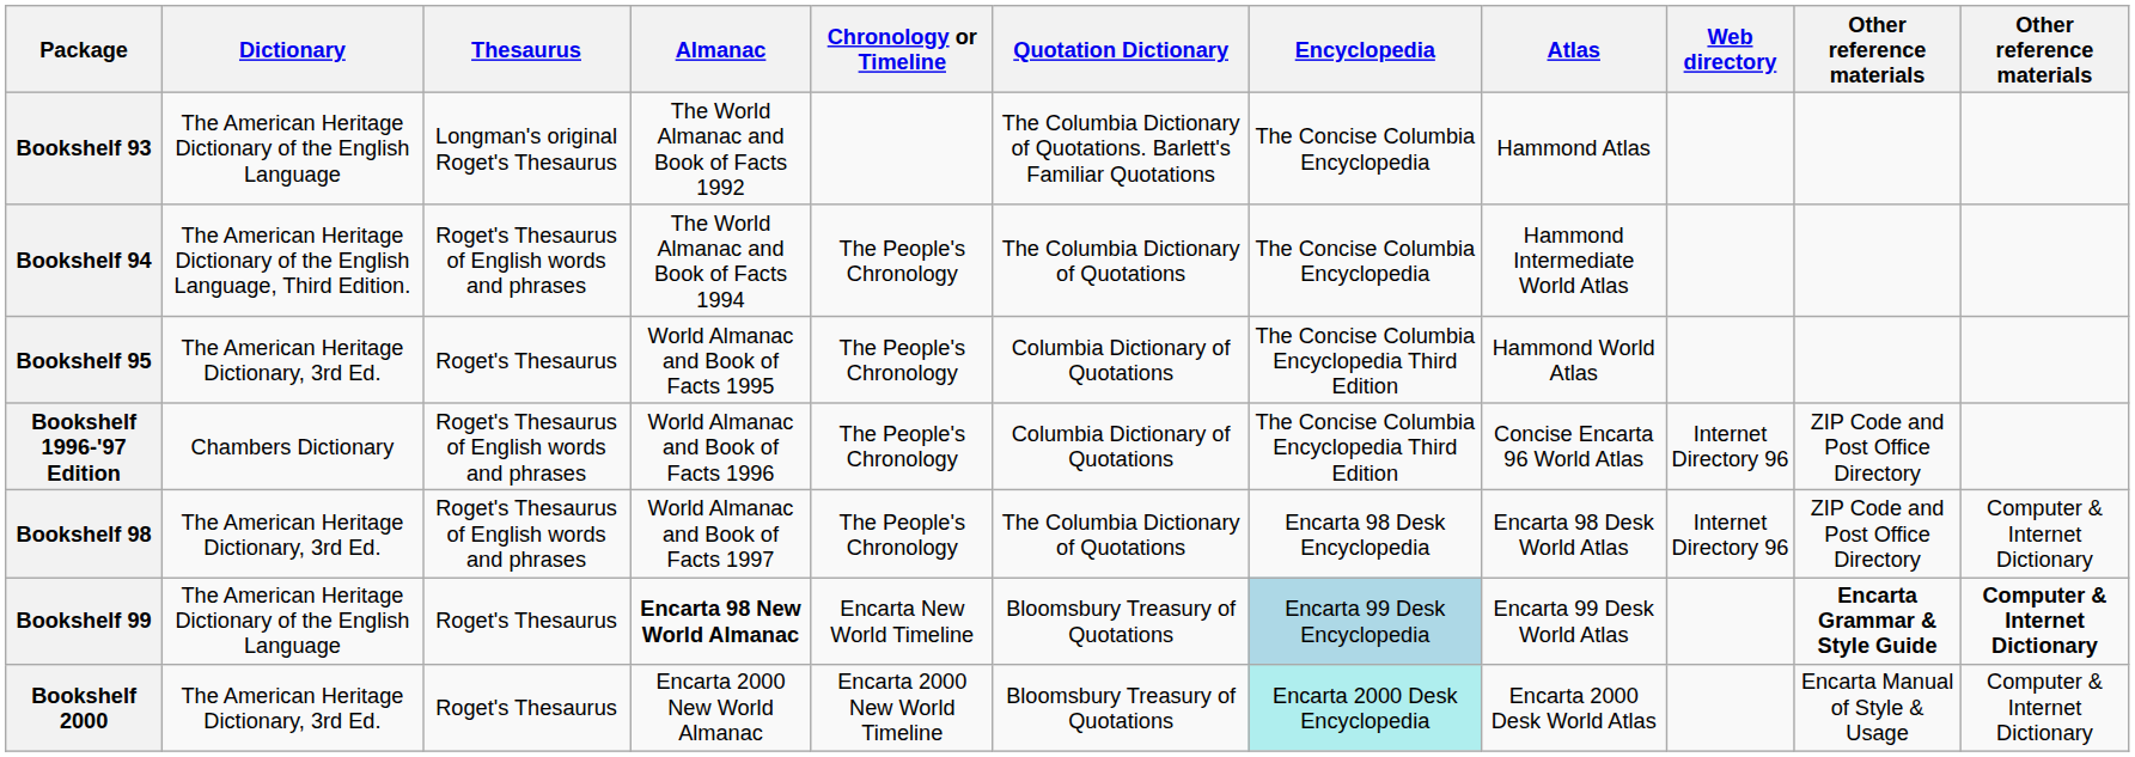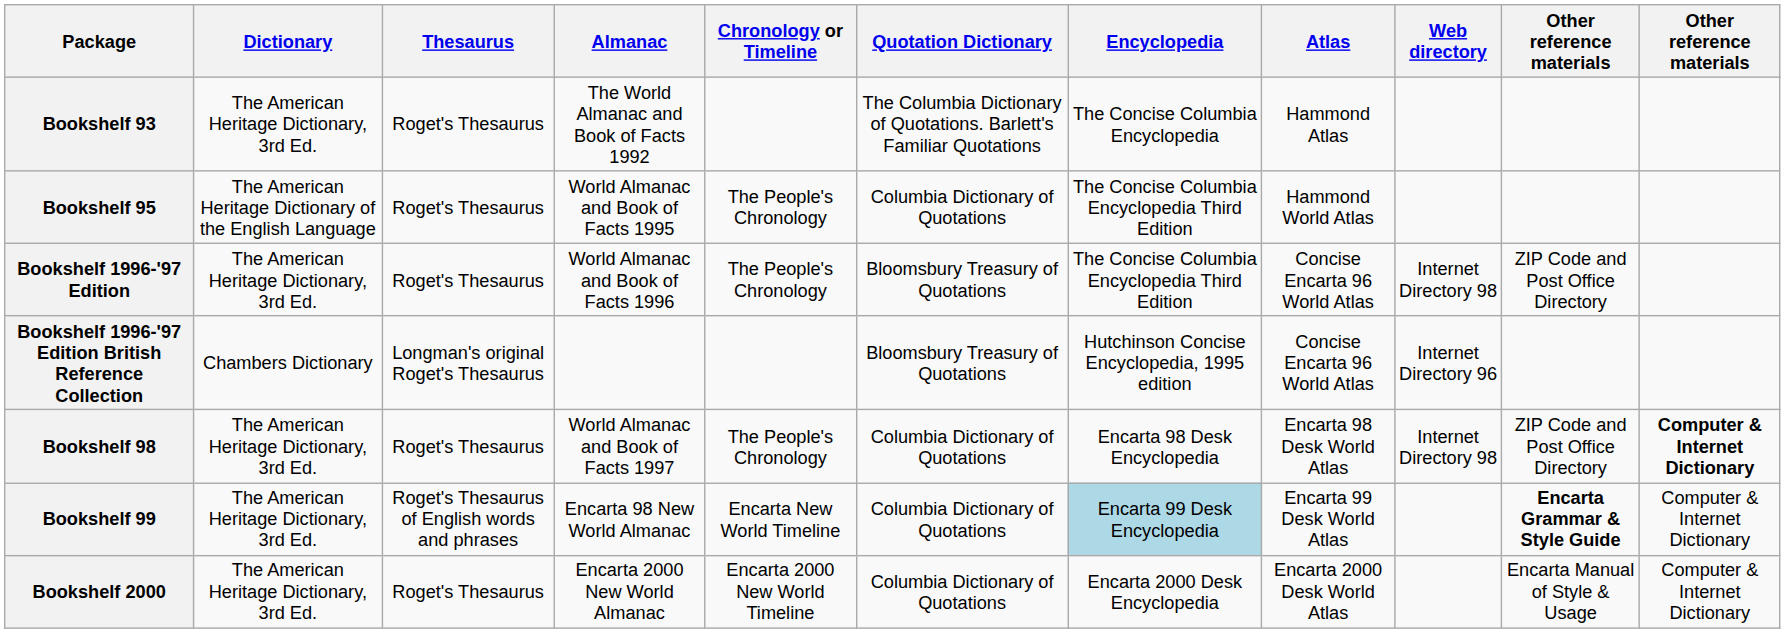 <table class="wikitable" style="font-size: 80%; text-align: center">
 <tr>
 <th>Package</th>
 <th><a href='#'>Dictionary</a></th>
 <th><a href='#'>Thesaurus</a></th>
 <th><a href='#'>Almanac</a></th>
 <th><a href='#'>Chronology</a> or <a href='#'>Timeline</a></th>
 <th><a href='#'>Quotation Dictionary</a></th>
 <th><a href='#'>Encyclopedia</a></th>
 <th><a href='#'>Atlas</a></th>
 <th><a href='#'>Web directory</a></th>
 <th>Other reference materials</th>
 <th>Other reference materials</th>
 </tr>
 <tr>
 <th>Bookshelf 93</th>
-<td>The American Heritage Dictionary of the English Language</td>
-<td>Longman's original Roget's Thesaurus</td>
+<td>The American Heritage Dictionary, 3rd Ed.</td>
+<td>Roget's Thesaurus</td>
 <td>The World Almanac and Book of Facts 1992</td>
 <td></td>
 <td>The Columbia Dictionary of Quotations. Barlett's Familiar Quotations</td>
 <td>The Concise Columbia Encyclopedia</td>
 <td>Hammond Atlas</td>
 <td></td>
 <td></td>
 <td></td>
 </tr>
 <tr>
-<th>Bookshelf 94</th>
-<td>The American Heritage Dictionary of the English Language, Third Edition.</td>
-<td>Roget's Thesaurus of English words and phrases</td>
-<td>The World Almanac and Book of Facts 1994</td>
-<td>The People's Chronology</td>
-<td>The Columbia Dictionary of Quotations</td>
-<td>The Concise Columbia Encyclopedia</td>
-<td>Hammond Intermediate World Atlas</td>
-<td></td>
-<td></td>
-<td></td>
-</tr>
-<tr>
 <th>Bookshelf 95</th>
-<td>The American Heritage Dictionary, 3rd Ed.</td>
+<td>The American Heritage Dictionary of the English Language</td>
 <td>Roget's Thesaurus</td>
 <td>World Almanac and Book of Facts 1995</td>
 <td>The People's Chronology</td>
 <td>Columbia Dictionary of Quotations</td>
 <td>The Concise Columbia Encyclopedia Third Edition</td>
 <td>Hammond World Atlas</td>
 <td></td>
 <td></td>
 <td></td>
 </tr>
 <tr>
 <th>Bookshelf 1996-'97 Edition</th>
-<td>Chambers Dictionary</td>
-<td>Roget's Thesaurus of English words and phrases</td>
+<td>The American Heritage Dictionary, 3rd Ed.</td>
+<td>Roget's Thesaurus</td>
 <td>World Almanac and Book of Facts 1996</td>
 <td>The People's Chronology</td>
-<td>Columbia Dictionary of Quotations</td>
+<td>Bloomsbury Treasury of Quotations</td>
 <td>The Concise Columbia Encyclopedia Third Edition</td>
 <td>Concise Encarta 96 World Atlas</td>
+<td>Internet Directory 98</td>
+<td>ZIP Code and Post Office Directory</td>
+<td></td>
+</tr>
+<tr>
+<th>Bookshelf 1996-'97 Edition British Reference Collection</th>
+<td>Chambers Dictionary</td>
+<td>Longman's original Roget's Thesaurus</td>
+<td></td>
+<td></td>
+<td>Bloomsbury Treasury of Quotations</td>
+<td>Hutchinson Concise Encyclopedia, 1995 edition</td>
+<td>Concise Encarta 96 World Atlas</td>
 <td>Internet Directory 96</td>
-<td>ZIP Code and Post Office Directory</td>
+<td></td>
 <td></td>
 </tr>
 <tr>
 <th>Bookshelf 98</th>
 <td>The American Heritage Dictionary, 3rd Ed.</td>
-<td>Roget's Thesaurus of English words and phrases</td>
+<td>Roget's Thesaurus</td>
 <td>World Almanac and Book of Facts 1997</td>
 <td>The People's Chronology</td>
-<td>The Columbia Dictionary of Quotations</td>
+<td>Columbia Dictionary of Quotations</td>
 <td>Encarta 98 Desk Encyclopedia</td>
 <td>Encarta 98 Desk World Atlas</td>
-<td>Internet Directory 96</td>
+<td>Internet Directory 98</td>
 <td>ZIP Code and Post Office Directory</td>
-<td>Computer & Internet Dictionary</td>
+<td><strong>Computer & Internet Dictionary</strong></td>
 </tr>
 <tr>
 <th>Bookshelf 99</th>
-<td>The American Heritage Dictionary of the English Language</td>
-<td>Roget's Thesaurus</td>
-<td><strong>Encarta 98 New World Almanac</strong></td>
+<td>The American Heritage Dictionary, 3rd Ed.</td>
+<td>Roget's Thesaurus of English words and phrases</td>
+<td>Encarta 98 New World Almanac</td>
 <td>Encarta New World Timeline</td>
-<td>Bloomsbury Treasury of Quotations</td>
+<td>Columbia Dictionary of Quotations</td>
 <td style="background: lightblue;">Encarta 99 Desk Encyclopedia</td>
 <td>Encarta 99 Desk World Atlas</td>
 <td></td>
 <td><strong>Encarta Grammar & Style Guide</strong></td>
-<td><strong>Computer & Internet Dictionary</strong></td>
+<td>Computer & Internet Dictionary</td>
 </tr>
 <tr>
 <th>Bookshelf 2000</th>
 <td>The American Heritage Dictionary, 3rd Ed.</td>
 <td>Roget's Thesaurus</td>
 <td>Encarta 2000 New World Almanac</td>
 <td>Encarta 2000 New World Timeline</td>
-<td>Bloomsbury Treasury of Quotations</td>
-<td style="background: paleturquoise;">Encarta 2000 Desk Encyclopedia</td>
+<td>Columbia Dictionary of Quotations</td>
+<td>Encarta 2000 Desk Encyclopedia</td>
 <td>Encarta 2000 Desk World Atlas</td>
 <td></td>
 <td>Encarta Manual of Style & Usage</td>
 <td>Computer & Internet Dictionary</td>
 </tr>
 </table>
